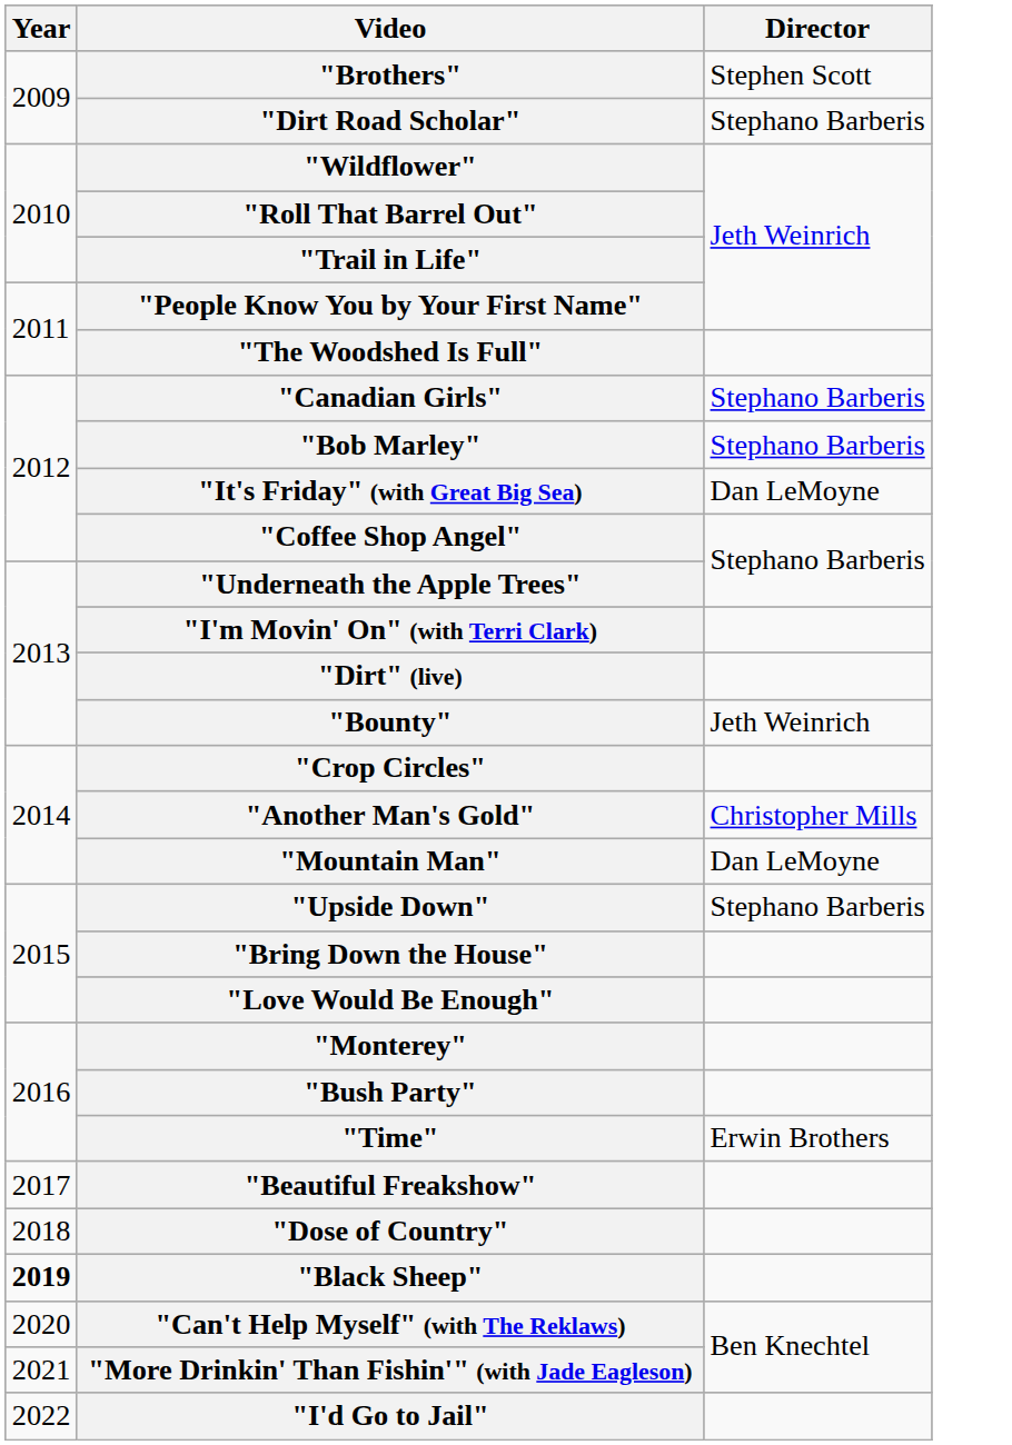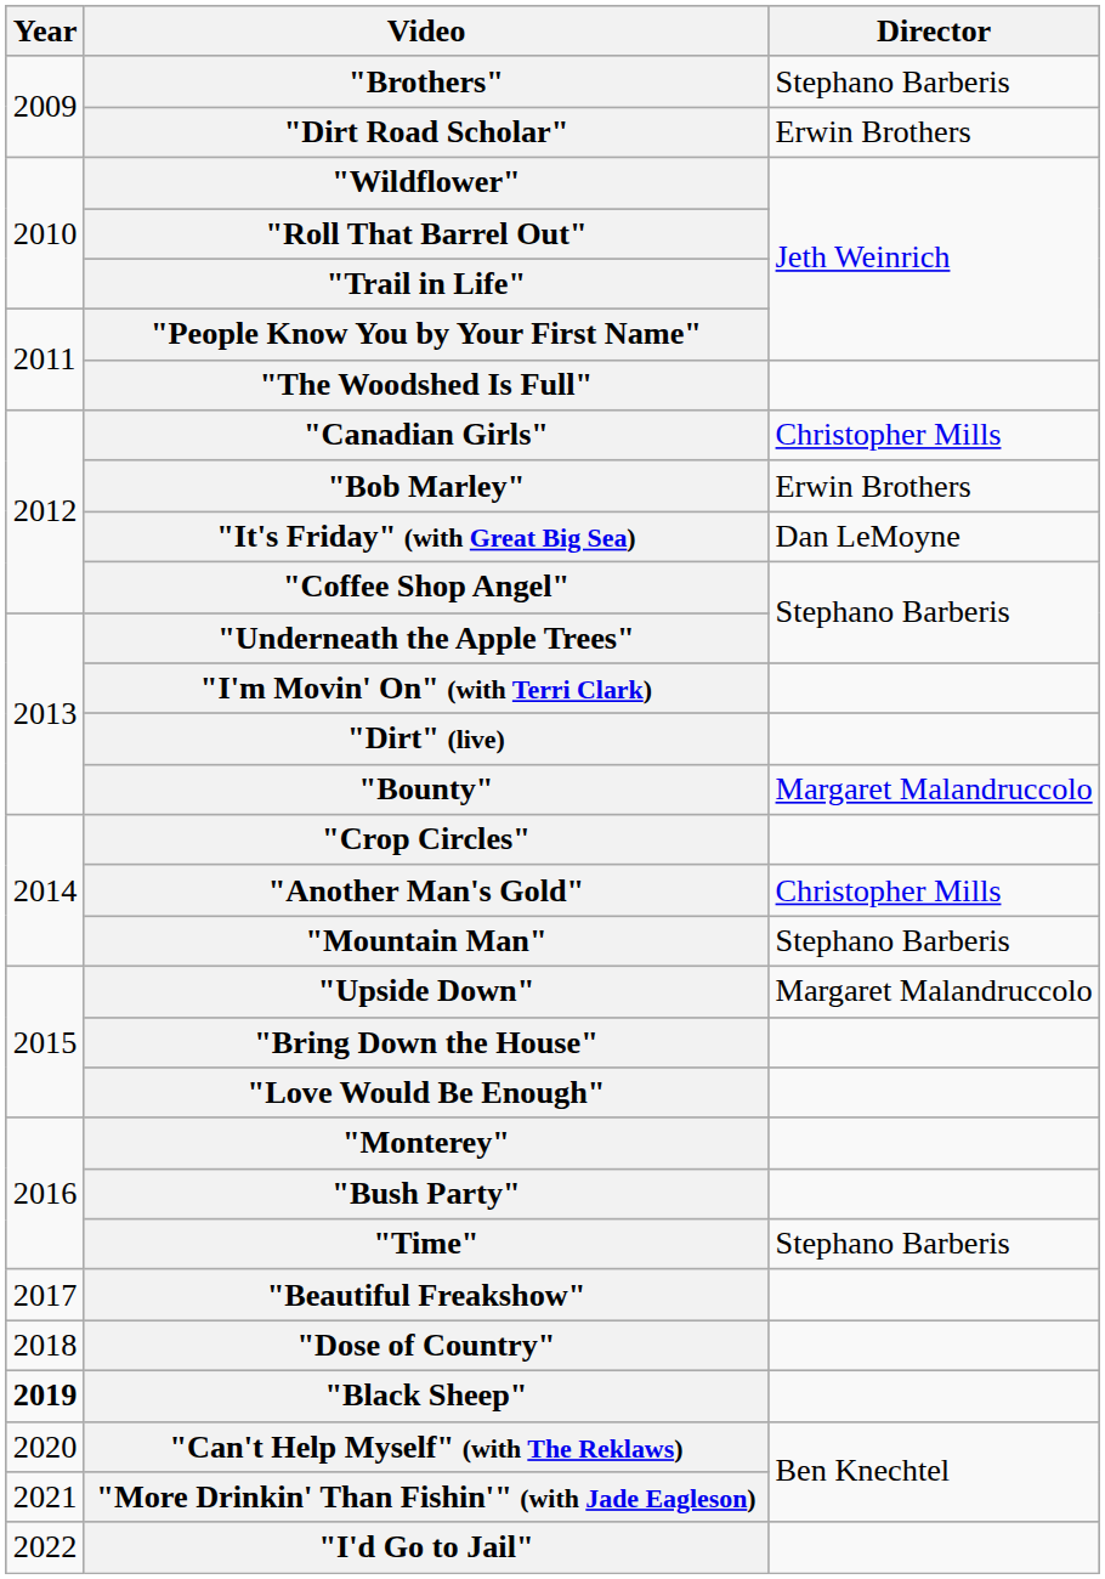 <table class="wikitable plainrowheaders">
 <tr>
 <th>Year</th>
 <th style="width:21em;">Video</th>
 <th>Director</th>
 </tr>
 <tr>
 <td rowspan="2">2009</td>
 <th scope="row">"Brothers"</th>
-<td>Stephen Scott</td>
+<td>Stephano Barberis</td>
 </tr>
 <tr>
 <th scope="row">"Dirt Road Scholar"</th>
-<td>Stephano Barberis</td>
+<td>Erwin Brothers</td>
 </tr>
 <tr>
 <td rowspan="3">2010</td>
 <th scope="row">"Wildflower"</th>
 <td rowspan="4"><a href='#'>Jeth Weinrich</a></td>
 </tr>
 <tr>
 <th scope="row">"Roll That Barrel Out"</th>
 </tr>
 <tr>
 <th scope="row">"Trail in Life"</th>
 </tr>
 <tr>
 <td rowspan="2">2011</td>
 <th scope="row">"People Know You by Your First Name"</th>
 </tr>
 <tr>
 <th scope="row">"The Woodshed Is Full"</th>
 <td></td>
 </tr>
 <tr>
 <td rowspan="4">2012</td>
 <th scope="row">"Canadian Girls"</th>
-<td><a href='#'>Stephano Barberis</a></td>
+<td><a href='#'>Christopher Mills</a></td>
 </tr>
 <tr>
 <th scope="row">"Bob Marley"</th>
-<td><a href='#'>Stephano Barberis</a></td>
+<td>Erwin Brothers</td>
 </tr>
 <tr>
 <th scope="row">"It's Friday" <small>(with <a href='#'>Great Big Sea</a>)</small></th>
 <td>Dan LeMoyne</td>
 </tr>
 <tr>
 <th scope="row">"Coffee Shop Angel"</th>
 <td rowspan="2">Stephano Barberis</td>
 </tr>
 <tr>
 <td rowspan="4">2013</td>
 <th scope="row">"Underneath the Apple Trees"</th>
 </tr>
 <tr>
 <th scope="row">"I'm Movin' On" <small>(with <a href='#'>Terri Clark</a>)</small></th>
 <td></td>
 </tr>
 <tr>
 <th scope="row">"Dirt" <small>(live)</small></th>
 <td></td>
 </tr>
 <tr>
 <th scope="row">"Bounty"</th>
-<td>Jeth Weinrich</td>
+<td><a href='#'>Margaret Malandruccolo</a></td>
 </tr>
 <tr>
 <td rowspan="3">2014</td>
 <th scope="row">"Crop Circles"</th>
 <td></td>
 </tr>
 <tr>
 <th scope="row">"Another Man's Gold"</th>
 <td><a href='#'>Christopher Mills</a></td>
 </tr>
 <tr>
 <th scope="row">"Mountain Man"</th>
-<td>Dan LeMoyne</td>
+<td>Stephano Barberis</td>
 </tr>
 <tr>
 <td rowspan="3">2015</td>
 <th scope="row">"Upside Down"</th>
-<td>Stephano Barberis</td>
+<td>Margaret Malandruccolo</td>
 </tr>
 <tr>
 <th scope="row">"Bring Down the House"</th>
 <td></td>
 </tr>
 <tr>
 <th scope="row">"Love Would Be Enough"</th>
 <td></td>
 </tr>
 <tr>
 <td rowspan="3">2016</td>
 <th scope="row">"Monterey"</th>
 <td></td>
 </tr>
 <tr>
 <th scope="row">"Bush Party"</th>
 <td></td>
 </tr>
 <tr>
 <th scope="row">"Time"</th>
-<td>Erwin Brothers</td>
+<td>Stephano Barberis</td>
 </tr>
 <tr>
 <td>2017</td>
 <th scope="row">"Beautiful Freakshow"</th>
 <td></td>
 </tr>
 <tr>
 <td>2018</td>
 <th scope="row">"Dose of Country"</th>
 <td></td>
 </tr>
 <tr>
 <td><strong>2019</strong></td>
 <th scope="row">"Black Sheep"</th>
 <td></td>
 </tr>
 <tr>
 <td>2020</td>
 <th scope="row">"Can't Help Myself" <small>(with <a href='#'>The Reklaws</a>)</small></th>
 <td rowspan="2">Ben Knechtel</td>
 </tr>
 <tr>
 <td>2021</td>
 <th scope="row">"More Drinkin' Than Fishin'" <small>(with <a href='#'>Jade Eagleson</a>)</small></th>
 </tr>
 <tr>
 <td>2022</td>
 <th scope="row">"I'd Go to Jail"</th>
 <td></td>
 </tr>
 </table>
